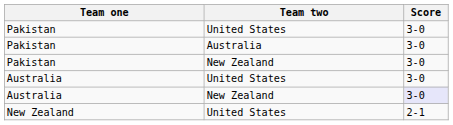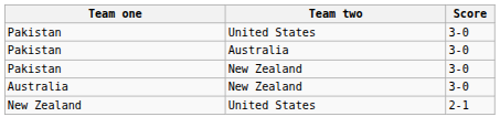 <table class="wikitable">
 <tr>
 <th width=250>Team one</th>
 <th width=250>Team two</th>
 <th width=50>Score</th>
 </tr>
 <tr>
 <td> Pakistan</td>
 <td> United States</td>
 <td>3-0</td>
 </tr>
 <tr>
 <td> Pakistan</td>
 <td> Australia</td>
 <td>3-0</td>
 </tr>
 <tr>
 <td> Pakistan</td>
 <td> New Zealand</td>
 <td>3-0</td>
 </tr>
 <tr>
 <td> Australia</td>
-<td> United States</td>
+<td> New Zealand</td>
 <td>3-0</td>
-</tr>
-<tr>
-<td> Australia</td>
-<td> New Zealand</td>
-<td style="background: lavender;">3-0</td>
 </tr>
 <tr>
 <td> New Zealand</td>
 <td> United States</td>
 <td>2-1</td>
 </tr>
 </table>
